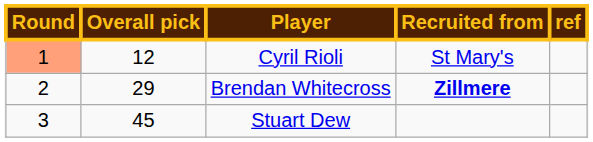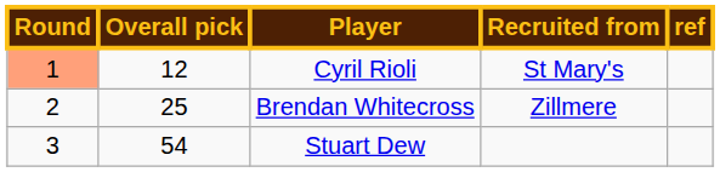 <table class="wikitable" style="text-align:center">
 <tr>
 <th style="background:#4D2004; color:#FBBF15; border:solid #FBBF15">Round</th>
 <th style="background:#4D2004; color:#FBBF15; border:solid #FBBF15">Overall pick</th>
 <th style="background:#4D2004; color:#FBBF15; border:solid #FBBF15">Player</th>
 <th style="background:#4D2004; color:#FBBF15; border:solid #FBBF15">Recruited from</th>
 <th style="background:#4D2004; color:#FBBF15; border:solid #FBBF15">ref</th>
 </tr>
 <tr>
 <td style="background: lightsalmon;">1</td>
 <td>12</td>
 <td><a href='#'>Cyril Rioli</a></td>
 <td><a href='#'>St Mary's</a></td>
 <td></td>
 </tr>
 <tr>
 <td>2</td>
-<td>29</td>
+<td>25</td>
 <td><a href='#'>Brendan Whitecross</a></td>
-<td><strong><a href='#'>Zillmere</a></strong></td>
+<td><a href='#'>Zillmere</a></td>
 <td></td>
 </tr>
 <tr>
 <td>3</td>
-<td>45</td>
+<td>54</td>
 <td><a href='#'>Stuart Dew</a></td>
 <td></td>
 <td></td>
 </tr>
 </table>
